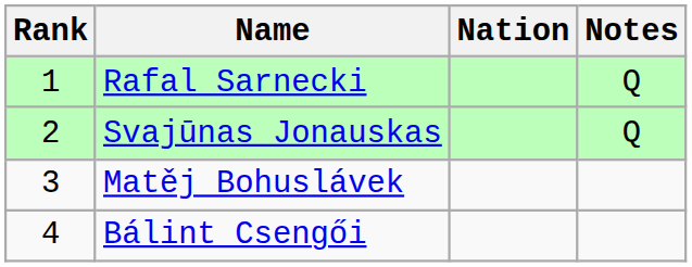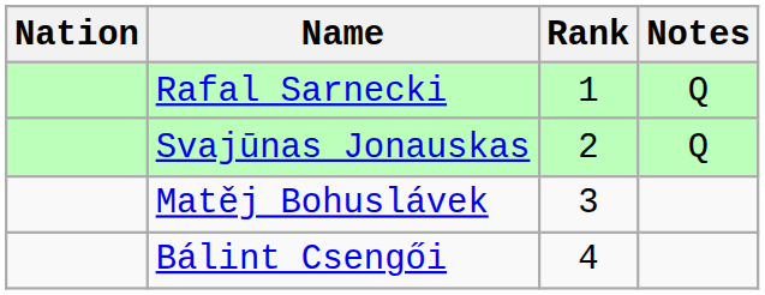 <table class="wikitable sortable" style="text-align:center">
 <tr>
+<th>Nation</th>
+<th>Name</th>
 <th>Rank</th>
-<th>Name</th>
-<th>Nation</th>
 <th>Notes</th>
 </tr>
 <tr bgcolor=bbffbb>
+<td align=left></td>
+<td align=left><a href='#'>Rafal Sarnecki</a></td>
 <td>1</td>
-<td align=left><a href='#'>Rafal Sarnecki</a></td>
-<td align=left></td>
 <td>Q</td>
 </tr>
 <tr bgcolor=bbffbb>
+<td align=left></td>
+<td align=left><a href='#'>Svajūnas Jonauskas</a></td>
 <td>2</td>
-<td align=left><a href='#'>Svajūnas Jonauskas</a></td>
-<td align=left></td>
 <td>Q</td>
 </tr>
 <tr>
+<td align=left></td>
+<td align=left><a href='#'>Matěj Bohuslávek</a></td>
 <td>3</td>
-<td align=left><a href='#'>Matěj Bohuslávek</a></td>
-<td align=left></td>
 <td></td>
 </tr>
 <tr>
+<td align=left></td>
+<td align=left><a href='#'>Bálint Csengői</a></td>
 <td>4</td>
-<td align=left><a href='#'>Bálint Csengői</a></td>
-<td align=left></td>
 <td></td>
 </tr>
 </table>
